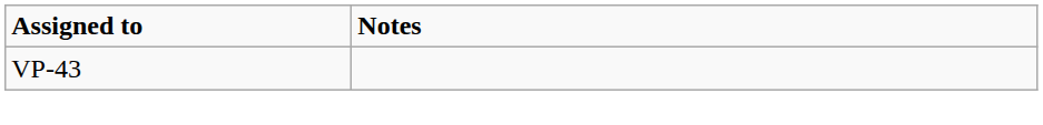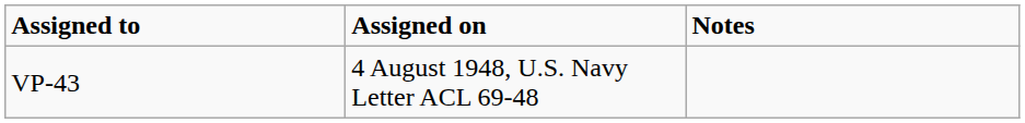 <table class="wikitable" style="width: 70%;">
 <tr>
 <td style="width: 200px;"><strong>Assigned to</strong></td>
+<td style="width: 200px;"><strong>Assigned on</strong></td>
 <td><strong>Notes</strong></td>
 </tr>
 <tr>
 <td>VP-43</td>
+<td>4 August 1948, U.S. Navy Letter ACL 69-48</td>
 <td></td>
 </tr>
 </table>
